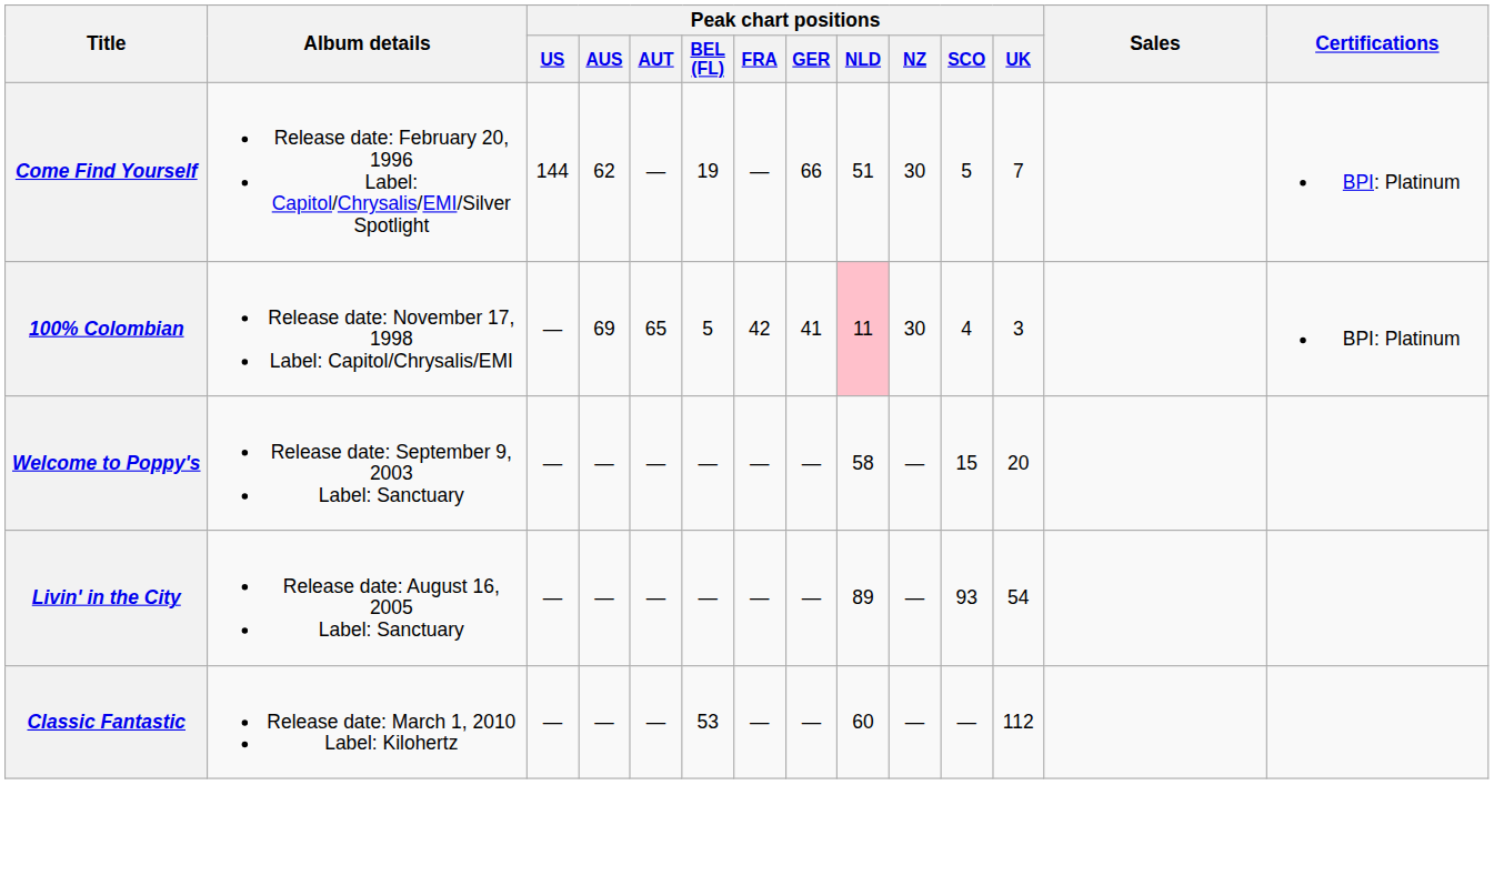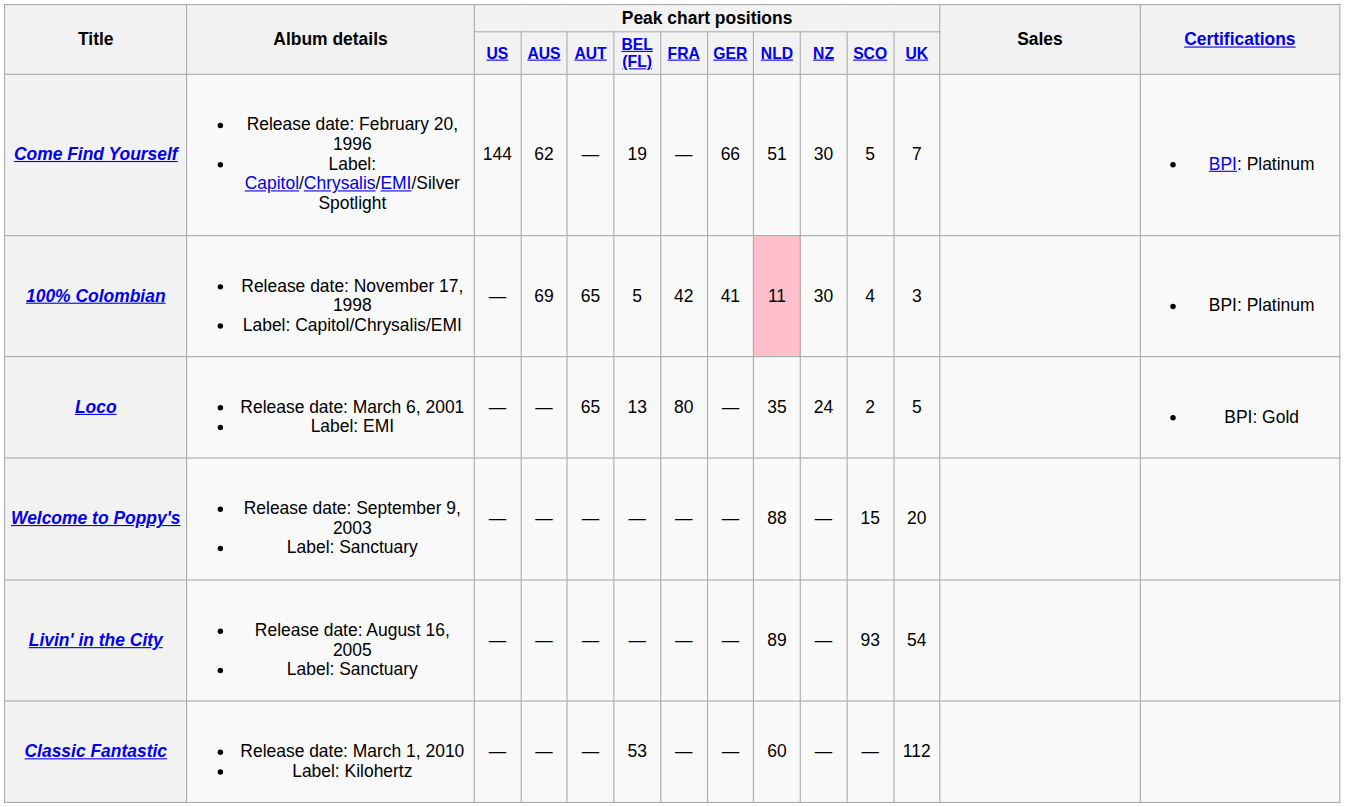 <table class="wikitable plainrowheaders" style="text-align:center;">
 <tr>
 <th scope="col" rowspan="2" style="width:10em;">Title</th>
 <th scope="col" rowspan="2" style="width:16em;">Album details</th>
 <th scope="col" colspan="10">Peak chart positions</th>
 <th scope="col" rowspan="2" style="width:11em;">Sales</th>
 <th scope="col" rowspan="2" style="width:11em;"><a href='#'>Certifications</a></th>
 </tr>
 <tr>
 <th scope="col" style="width:2.5em;font-size:90%;"><a href='#'>US</a><br></th>
 <th scope="col" style="width:2.5em;font-size:90%;"><a href='#'>AUS</a><br></th>
 <th scope="col" style="width:2.5em;font-size:90%;"><a href='#'>AUT</a><br></th>
 <th scope="col" style="width:2.5em;font-size:90%;"><a href='#'>BEL<br>(FL)</a><br></th>
 <th scope="col" style="width:2.5em;font-size:90%;"><a href='#'>FRA</a><br></th>
 <th scope="col" style="width:2.5em;font-size:90%;"><a href='#'>GER</a><br></th>
 <th scope="col" style="width:2.5em;font-size:90%;"><a href='#'>NLD</a><br></th>
 <th scope="col" style="width:2.5em;font-size:90%;"><a href='#'>NZ</a><br></th>
 <th scope="col" style="width:2.5em;font-size:90%;"><a href='#'>SCO</a><br></th>
 <th scope="col" style="width:2.5em;font-size:90%;"><a href='#'>UK</a><br></th>
 </tr>
 <tr>
 <th scope="row"><em><a href='#'>Come Find Yourself</a></em></th>
 <td><br><ul><li>Release date: February 20, 1996</li><li>Label: <a href='#'>Capitol</a>/<a href='#'>Chrysalis</a>/<a href='#'>EMI</a>/Silver Spotlight</li></ul></td>
 <td>144</td>
 <td>62</td>
 <td>—</td>
 <td>19</td>
 <td>—</td>
 <td>66</td>
 <td>51</td>
 <td>30</td>
 <td>5</td>
 <td>7</td>
 <td></td>
 <td><br><ul><li><a href='#'>BPI</a>: Platinum</li></ul></td>
 </tr>
 <tr>
 <th scope="row"><em><a href='#'>100% Colombian</a></em></th>
 <td><br><ul><li>Release date: November 17, 1998</li><li>Label: Capitol/Chrysalis/EMI</li></ul></td>
 <td>—</td>
 <td>69</td>
 <td>65</td>
 <td>5</td>
 <td>42</td>
 <td>41</td>
 <td style="background: pink;">11</td>
 <td>30</td>
 <td>4</td>
 <td>3</td>
 <td></td>
 <td><br><ul><li>BPI: Platinum</li></ul></td>
 </tr>
 <tr>
+<th scope="row"><em><a href='#'>Loco</a></em></th>
+<td><br><ul><li>Release date: March 6, 2001</li><li>Label: EMI</li></ul></td>
+<td>—</td>
+<td>—</td>
+<td>65</td>
+<td>13</td>
+<td>80</td>
+<td>—</td>
+<td>35</td>
+<td>24</td>
+<td>2</td>
+<td>5</td>
+<td></td>
+<td><br><ul><li>BPI: Gold</li></ul></td>
+</tr>
+<tr>
 <th scope="row"><em><a href='#'>Welcome to Poppy's</a></em></th>
 <td><br><ul><li>Release date: September 9, 2003</li><li>Label: Sanctuary</li></ul></td>
 <td>—</td>
 <td>—</td>
 <td>—</td>
 <td>—</td>
 <td>—</td>
 <td>—</td>
-<td>58</td>
+<td>88</td>
 <td>—</td>
 <td>15</td>
 <td>20</td>
 <td></td>
 <td></td>
 </tr>
 <tr>
 <th scope="row"><em><a href='#'>Livin' in the City</a></em></th>
 <td><br><ul><li>Release date: August 16, 2005</li><li>Label: Sanctuary</li></ul></td>
 <td>—</td>
 <td>—</td>
 <td>—</td>
 <td>—</td>
 <td>—</td>
 <td>—</td>
 <td>89</td>
 <td>—</td>
 <td>93</td>
 <td>54</td>
 <td></td>
 <td></td>
 </tr>
 <tr>
 <th scope="row"><em><a href='#'>Classic Fantastic</a></em></th>
 <td><br><ul><li>Release date: March 1, 2010</li><li>Label: Kilohertz</li></ul></td>
 <td>—</td>
 <td>—</td>
 <td>—</td>
 <td>53</td>
 <td>—</td>
 <td>—</td>
 <td>60</td>
 <td>—</td>
 <td>—</td>
 <td>112</td>
 <td></td>
 <td></td>
 </tr>
 </table>
